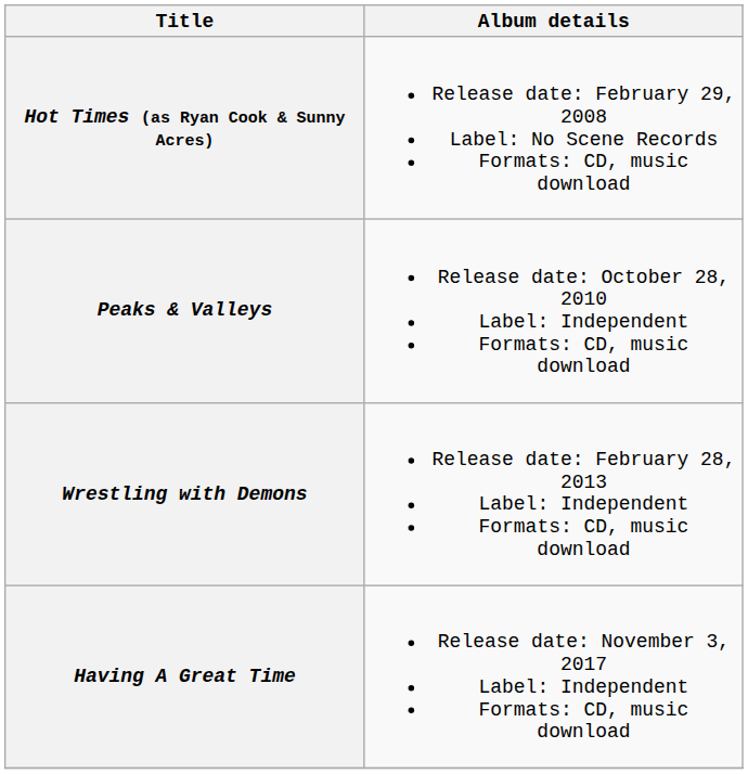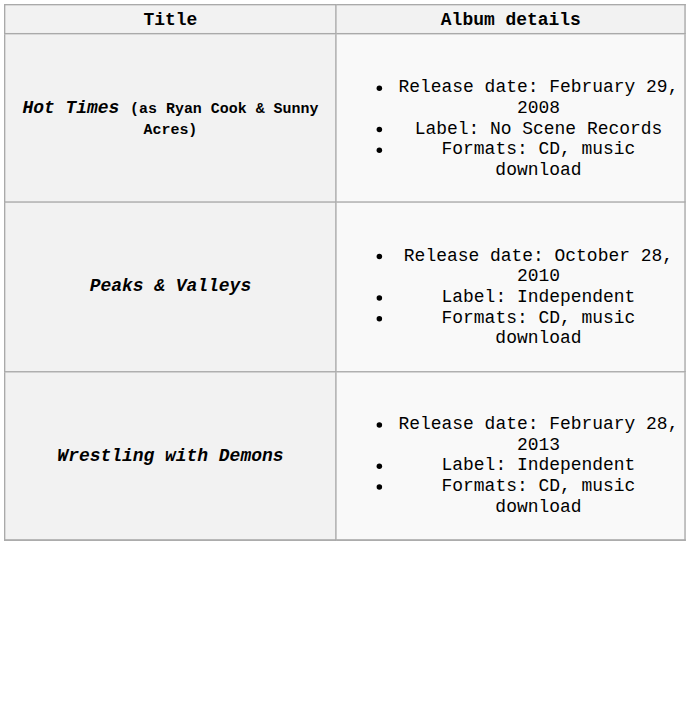 <table class="wikitable plainrowheaders" style="text-align:center;">
 <tr>
 <th style="width:18em;">Title</th>
 <th style="width:19em;">Album details</th>
 </tr>
 <tr>
 <th scope="row"><em>Hot Times</em> <small>(as Ryan Cook & Sunny Acres)</small></th>
 <td><br><ul><li>Release date: February 29, 2008 </li><li>Label: No Scene Records</li><li>Formats: CD, music download</li></ul></td>
 </tr>
 <tr>
 <th scope="row"><em>Peaks & Valleys</em></th>
 <td><br><ul><li>Release date: October 28, 2010 </li><li>Label: Independent</li><li>Formats: CD, music download</li></ul></td>
 </tr>
 <tr>
 <th scope="row"><em>Wrestling with Demons</em></th>
 <td><br><ul><li>Release date: February 28, 2013</li><li>Label: Independent</li><li>Formats: CD, music download</li></ul></td>
 </tr>
 <tr>
-<th scope="row"><em>Having A Great Time</em></th>
-<td><br><ul><li>Release date: November 3, 2017 </li><li>Label: Independent</li><li>Formats: CD, music download</li></ul></td>
-</tr>
-<tr>
 </tr>
 </table>
